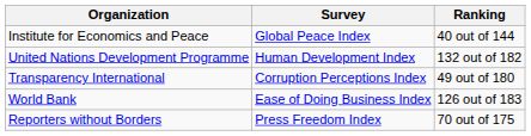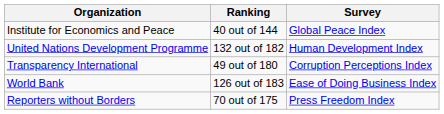 <table class="wikitable">
 <tr>
 <th>Organization</th>
+<th>Ranking</th>
 <th>Survey</th>
-<th>Ranking</th>
 </tr>
 <tr>
 <td>Institute for Economics and Peace</td>
+<td>40 out of 144</td>
 <td><a href='#'>Global Peace Index</a></td>
-<td>40 out of 144</td>
 </tr>
 <tr>
 <td><a href='#'>United Nations Development Programme</a></td>
+<td>132 out of 182</td>
 <td><a href='#'>Human Development Index</a></td>
-<td>132 out of 182</td>
 </tr>
 <tr>
 <td><a href='#'>Transparency International</a></td>
+<td>49 out of 180</td>
 <td><a href='#'>Corruption Perceptions Index</a></td>
-<td>49 out of 180</td>
 </tr>
 <tr>
 <td><a href='#'>World Bank</a></td>
+<td>126 out of 183</td>
 <td><a href='#'>Ease of Doing Business Index</a></td>
-<td>126 out of 183</td>
 </tr>
 <tr>
 <td><a href='#'>Reporters without Borders</a></td>
+<td>70 out of 175</td>
 <td><a href='#'>Press Freedom Index</a></td>
-<td>70 out of 175</td>
 </tr>
 </table>
